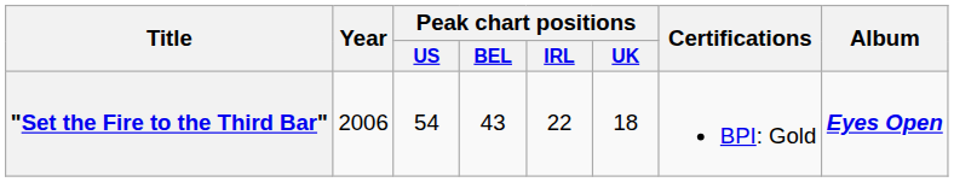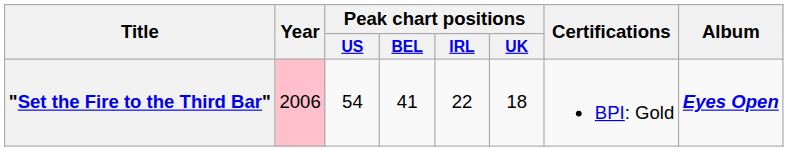 <table class="wikitable plainrowheaders" style="text-align:center;">
 <tr>
 <th scope="col" rowspan="2">Title</th>
 <th scope="col" rowspan="2">Year</th>
 <th scope="col" colspan="4">Peak chart positions</th>
 <th scope="col" rowspan="2">Certifications</th>
 <th scope="col" rowspan="2">Album</th>
 </tr>
 <tr>
 <th style="width:3em;font-size:85%"><a href='#'>US</a><br></th>
 <th style="width:3em;font-size:85%"><a href='#'>BEL</a><br></th>
 <th style="width:3em;font-size:85%"><a href='#'>IRL</a><br></th>
 <th style="width:3em;font-size:85%"><a href='#'>UK</a><br></th>
 </tr>
 <tr>
 <th scope="row">"<a href='#'>Set the Fire to the Third Bar</a>"<br></th>
-<td align="center">2006</td>
+<td align="center" style="background: pink;">2006</td>
 <td>54</td>
-<td>43</td>
+<td>41</td>
 <td>22</td>
 <td>18</td>
 <td><br><ul><li><a href='#'>BPI</a>: Gold</li></ul></td>
 <td><strong><em><a href='#'>Eyes Open</a></em></strong></td>
 </tr>
 </table>
